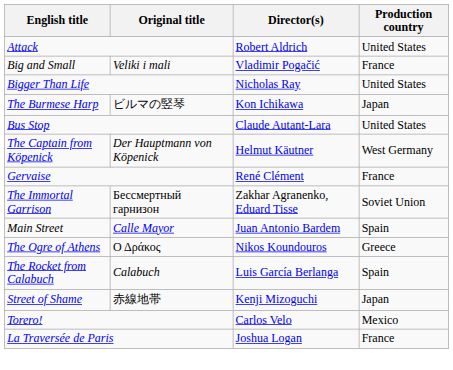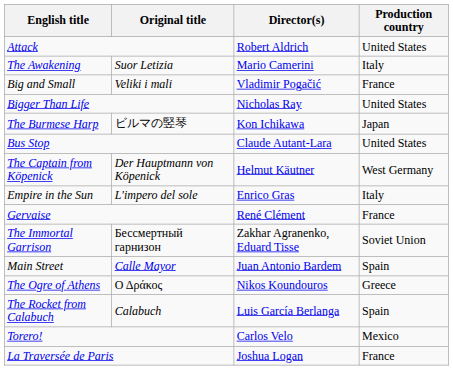 <table class="wikitable" width="95%">
 <tr>
 <th>English title</th>
 <th>Original title</th>
 <th>Director(s)</th>
 <th>Production country</th>
 </tr>
 <tr>
 <td colspan="2"><em><a href='#'>Attack</a></em></td>
 <td><a href='#'>Robert Aldrich</a></td>
 <td>United States</td>
+</tr>
+<tr>
+<td><em><a href='#'>The Awakening</a></em></td>
+<td><em>Suor Letizia</em></td>
+<td><a href='#'>Mario Camerini</a></td>
+<td>Italy</td>
 </tr>
 <tr>
 <td><em>Big and Small</em></td>
 <td><em>Veliki i mali</em></td>
 <td><a href='#'>Vladimir Pogačić</a></td>
 <td>France</td>
 </tr>
 <tr>
 <td colspan="2"><em><a href='#'>Bigger Than Life</a></em></td>
 <td><a href='#'>Nicholas Ray</a></td>
 <td>United States</td>
 </tr>
 <tr>
 <td><em><a href='#'>The Burmese Harp</a></em></td>
 <td>ビルマの竪琴</td>
 <td><a href='#'>Kon Ichikawa</a></td>
 <td>Japan</td>
 </tr>
 <tr>
 <td colspan="2"><em><a href='#'>Bus Stop</a></em></td>
 <td><a href='#'>Claude Autant-Lara</a></td>
 <td>United States</td>
 </tr>
 <tr>
 <td><em><a href='#'>The Captain from Köpenick</a></em></td>
 <td><em>Der Hauptmann von Köpenick</em></td>
 <td><a href='#'>Helmut Käutner</a></td>
 <td>West Germany</td>
+</tr>
+<tr>
+<td><em>Empire in the Sun</em></td>
+<td><em>L'impero del sole</em></td>
+<td><a href='#'>Enrico Gras</a></td>
+<td>Italy</td>
 </tr>
 <tr>
 <td colspan="2"><em><a href='#'>Gervaise</a></em></td>
 <td><a href='#'>René Clément</a></td>
 <td>France</td>
 </tr>
 <tr>
 <td><em><a href='#'>The Immortal Garrison</a></em></td>
 <td>Бессмертный гарнизон</td>
 <td>Zakhar Agranenko, <a href='#'>Eduard Tisse</a></td>
 <td>Soviet Union</td>
 </tr>
 <tr>
 <td><em>Main Street</em></td>
 <td><em><a href='#'>Calle Mayor</a></em></td>
 <td><a href='#'>Juan Antonio Bardem</a></td>
 <td>Spain</td>
 </tr>
 <tr>
 <td><em><a href='#'>The Ogre of Athens</a></em></td>
 <td>Ο Δράκος</td>
 <td><a href='#'>Nikos Koundouros</a></td>
 <td>Greece</td>
 </tr>
 <tr>
 <td><em><a href='#'>The Rocket from Calabuch</a></em></td>
 <td><em>Calabuch</em></td>
 <td><a href='#'>Luis García Berlanga</a></td>
 <td>Spain</td>
 </tr>
 <tr>
-<td><em><a href='#'>Street of Shame</a></em></td>
-<td>赤線地帯</td>
-<td><a href='#'>Kenji Mizoguchi</a></td>
-<td>Japan</td>
-</tr>
-<tr>
 <td colspan="2"><em><a href='#'>Torero!</a></em></td>
 <td><a href='#'>Carlos Velo</a></td>
 <td>Mexico</td>
 </tr>
 <tr>
 <td colspan="2"><em><a href='#'>La Traversée de Paris</a></em></td>
 <td><a href='#'>Joshua Logan</a></td>
 <td>France</td>
 </tr>
 </table>
